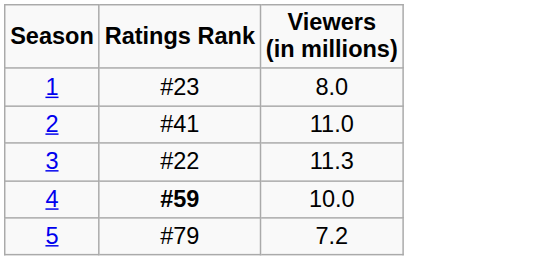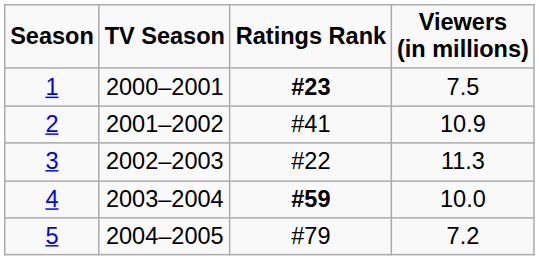 <table class="wikitable" style="text-align:center">
 <tr>
 <td><strong>Season</strong></td>
+<td><strong> TV Season</strong></td>
 <td><strong>Ratings Rank</strong></td>
 <td><strong>Viewers<br> (in millions)</strong></td>
 </tr>
 <tr>
 <td><a href='#'>1</a></td>
-<td>#23</td>
-<td>8.0</td>
+<td>2000–2001</td>
+<td><strong>#23</strong></td>
+<td>7.5</td>
 </tr>
 <tr>
 <td><a href='#'>2</a></td>
+<td>2001–2002</td>
 <td>#41</td>
-<td>11.0</td>
+<td>10.9</td>
 </tr>
 <tr>
 <td><a href='#'>3</a></td>
+<td>2002–2003</td>
 <td>#22</td>
 <td>11.3</td>
 </tr>
 <tr>
 <td><a href='#'>4</a></td>
+<td>2003–2004</td>
 <td><strong>#59</strong></td>
 <td>10.0</td>
 </tr>
 <tr>
 <td><a href='#'>5</a></td>
+<td>2004–2005</td>
 <td>#79</td>
 <td>7.2</td>
 </tr>
 </table>
